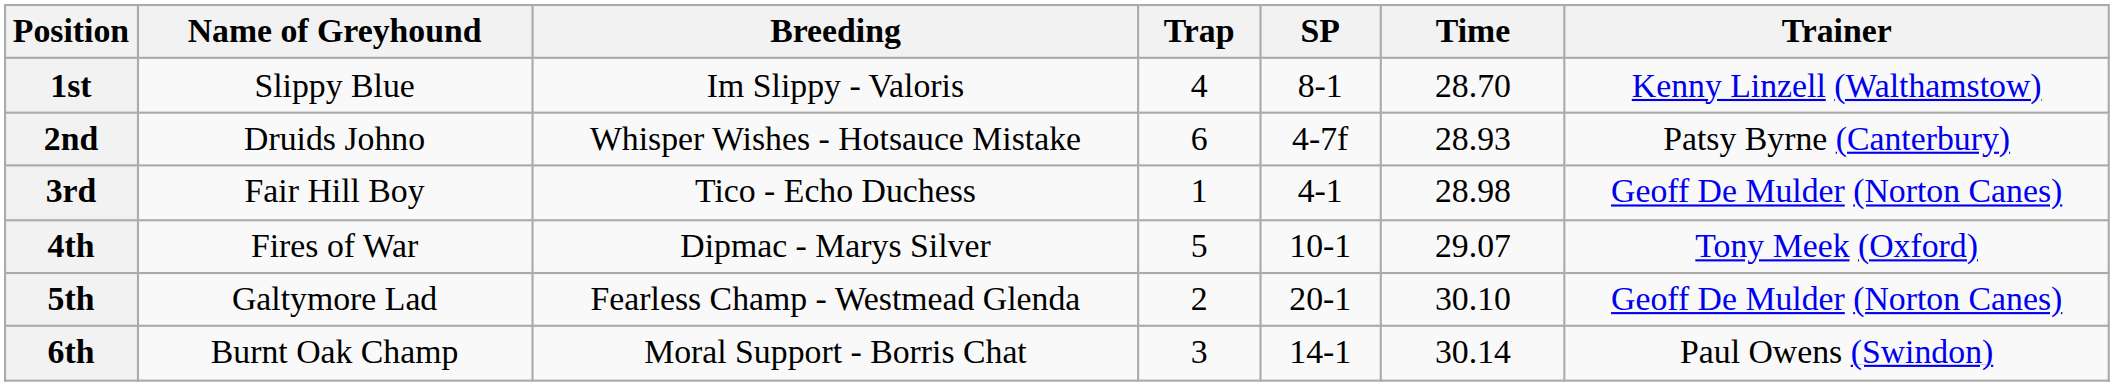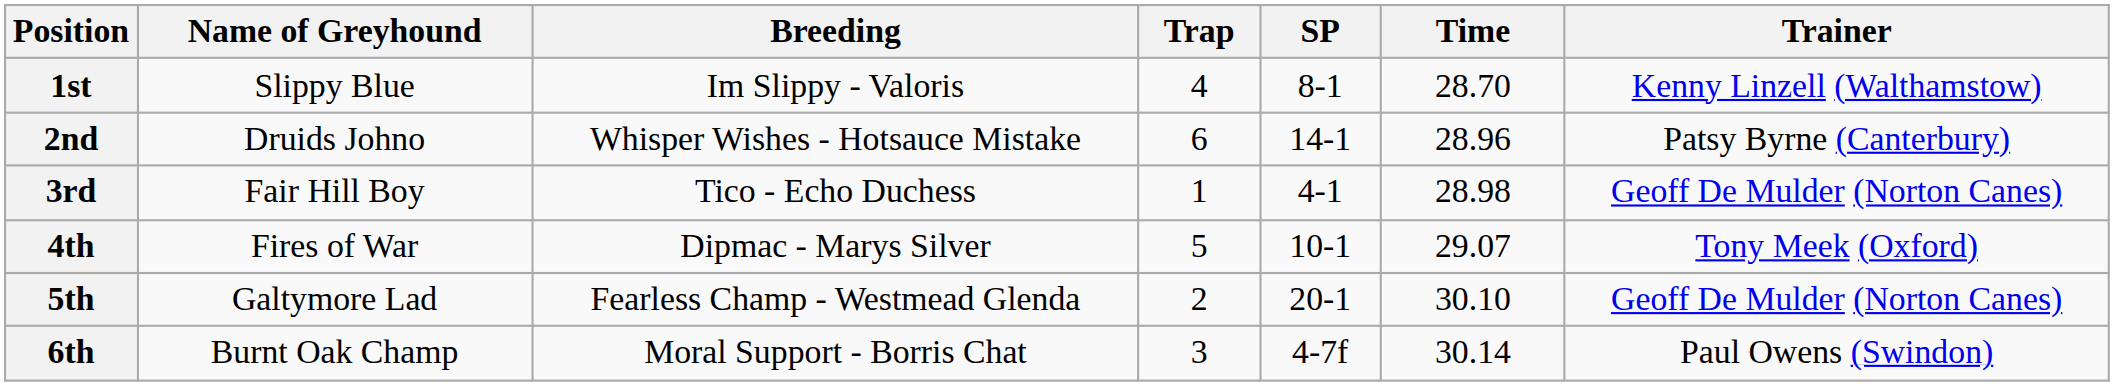 <table class="wikitable" style="text-align: center">
 <tr>
 <th width=50>Position</th>
 <th width=180>Name of Greyhound</th>
 <th width=280>Breeding</th>
 <th width=50>Trap</th>
 <th width=50>SP</th>
 <th width=80>Time</th>
 <th width=250>Trainer</th>
 </tr>
 <tr>
 <th>1st</th>
 <td>Slippy Blue</td>
 <td>Im Slippy - Valoris</td>
 <td>4</td>
 <td>8-1</td>
 <td>28.70</td>
 <td><a href='#'>Kenny Linzell</a> <a href='#'>(Walthamstow)</a></td>
 </tr>
 <tr>
 <th>2nd</th>
 <td>Druids Johno</td>
 <td>Whisper Wishes - Hotsauce Mistake</td>
 <td>6</td>
-<td>4-7f</td>
-<td>28.93</td>
+<td>14-1</td>
+<td>28.96</td>
 <td>Patsy Byrne <a href='#'>(Canterbury)</a></td>
 </tr>
 <tr>
 <th>3rd</th>
 <td>Fair Hill Boy</td>
 <td>Tico - Echo Duchess</td>
 <td>1</td>
 <td>4-1</td>
 <td>28.98</td>
 <td><a href='#'>Geoff De Mulder</a> <a href='#'>(Norton Canes)</a></td>
 </tr>
 <tr>
 <th>4th</th>
 <td>Fires of War</td>
 <td>Dipmac - Marys Silver</td>
 <td>5</td>
 <td>10-1</td>
 <td>29.07</td>
 <td><a href='#'>Tony Meek</a> <a href='#'>(Oxford)</a></td>
 </tr>
 <tr>
 <th>5th</th>
 <td>Galtymore Lad</td>
 <td>Fearless Champ - Westmead Glenda</td>
 <td>2</td>
 <td>20-1</td>
 <td>30.10</td>
 <td><a href='#'>Geoff De Mulder</a> <a href='#'>(Norton Canes)</a></td>
 </tr>
 <tr>
 <th>6th</th>
 <td>Burnt Oak Champ</td>
 <td>Moral Support - Borris Chat</td>
 <td>3</td>
-<td>14-1</td>
+<td>4-7f</td>
 <td>30.14</td>
 <td>Paul Owens <a href='#'>(Swindon)</a></td>
 </tr>
 </table>
